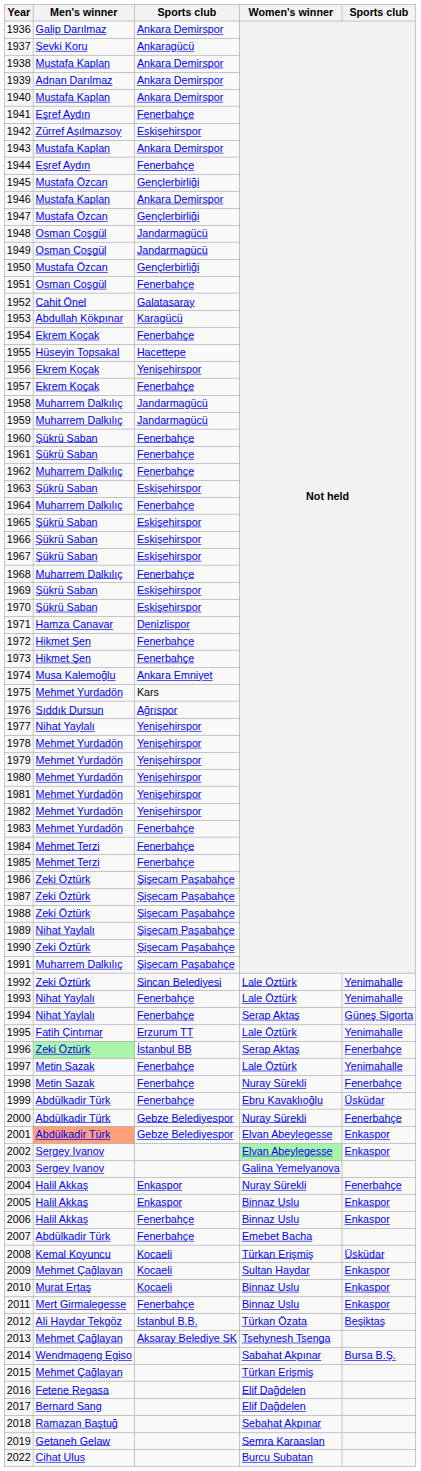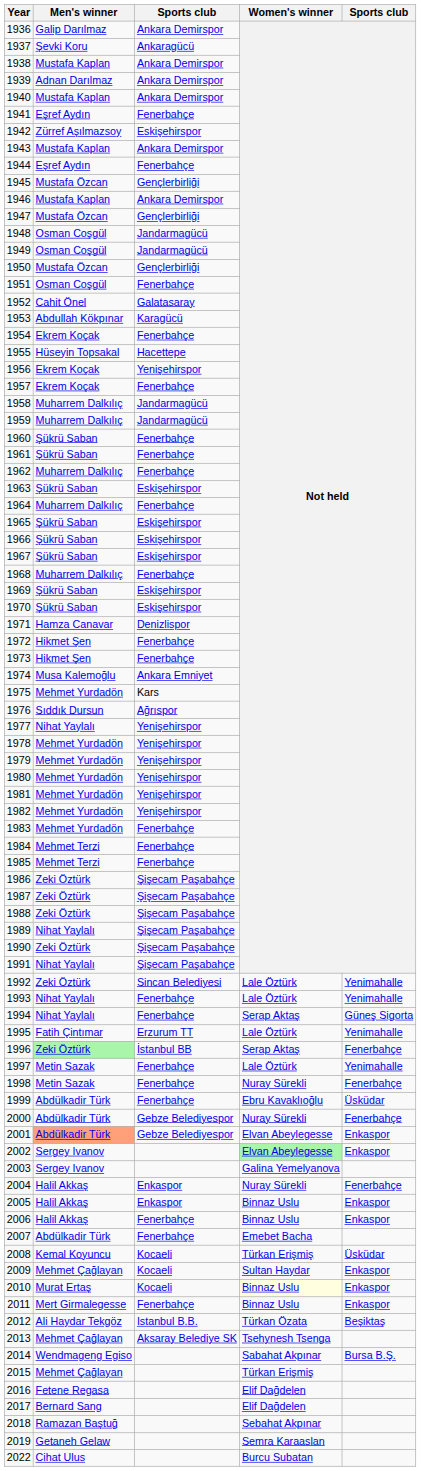 <table class="wikitable sortable" style="text-align:center">
 <tr>
 <th>Year</th>
 <th class=unsortable>Men's winner</th>
 <th>Sports club<br></th>
 <th class=unsortable>Women's winner</th>
 <th>Sports club<br></th>
 </tr>
 <tr>
 <td>1936</td>
 <td align=left><a href='#'>Galip Darılmaz</a></td>
 <td align=left><a href='#'>Ankara Demirspor</a></td>
 <th colspan=2 rowspan=56>Not held</th>
 </tr>
 <tr>
 <td>1937</td>
 <td align=left><a href='#'>Şevki Koru</a></td>
 <td align=left><a href='#'>Ankaragücü</a></td>
 </tr>
 <tr>
 <td>1938</td>
 <td align=left><a href='#'>Mustafa Kaplan</a></td>
 <td align=left><a href='#'>Ankara Demirspor</a></td>
 </tr>
 <tr>
 <td>1939</td>
 <td align=left><a href='#'>Adnan Darılmaz</a></td>
 <td align=left><a href='#'>Ankara Demirspor</a></td>
 </tr>
 <tr>
 <td>1940</td>
 <td align=left><a href='#'>Mustafa Kaplan</a></td>
 <td align=left><a href='#'>Ankara Demirspor</a></td>
 </tr>
 <tr>
 <td>1941</td>
 <td align=left><a href='#'>Eşref Aydın</a></td>
 <td align=left><a href='#'>Fenerbahçe</a></td>
 </tr>
 <tr>
 <td>1942</td>
 <td align=left><a href='#'>Zürref Aşılmazsoy</a></td>
 <td align=left><a href='#'>Eskişehirspor</a></td>
 </tr>
 <tr>
 <td>1943</td>
 <td align=left><a href='#'>Mustafa Kaplan</a></td>
 <td align=left><a href='#'>Ankara Demirspor</a></td>
 </tr>
 <tr>
 <td>1944</td>
 <td align=left><a href='#'>Eşref Aydın</a></td>
 <td align=left><a href='#'>Fenerbahçe</a></td>
 </tr>
 <tr>
 <td>1945</td>
 <td align=left><a href='#'>Mustafa Özcan</a></td>
 <td align=left><a href='#'>Gençlerbirliği</a></td>
 </tr>
 <tr>
 <td>1946</td>
 <td align=left><a href='#'>Mustafa Kaplan</a></td>
 <td align=left><a href='#'>Ankara Demirspor</a></td>
 </tr>
 <tr>
 <td>1947</td>
 <td align=left><a href='#'>Mustafa Özcan</a></td>
 <td align=left><a href='#'>Gençlerbirliği</a></td>
 </tr>
 <tr>
 <td>1948</td>
 <td align=left><a href='#'>Osman Coşgül</a></td>
 <td align=left><a href='#'>Jandarmagücü</a></td>
 </tr>
 <tr>
 <td>1949</td>
 <td align=left><a href='#'>Osman Coşgül</a></td>
 <td align=left><a href='#'>Jandarmagücü</a></td>
 </tr>
 <tr>
 <td>1950</td>
 <td align=left><a href='#'>Mustafa Özcan</a></td>
 <td align=left><a href='#'>Gençlerbirliği</a></td>
 </tr>
 <tr>
 <td>1951</td>
 <td align=left><a href='#'>Osman Coşgül</a></td>
 <td align=left><a href='#'>Fenerbahçe</a></td>
 </tr>
 <tr>
 <td>1952</td>
 <td align=left><a href='#'>Cahit Önel</a></td>
 <td align=left><a href='#'>Galatasaray</a></td>
 </tr>
 <tr>
 <td>1953</td>
 <td align=left><a href='#'>Abdullah Kökpınar</a></td>
 <td align=left><a href='#'>Karagücü</a></td>
 </tr>
 <tr>
 <td>1954</td>
 <td align=left><a href='#'>Ekrem Koçak</a></td>
 <td align=left><a href='#'>Fenerbahçe</a></td>
 </tr>
 <tr>
 <td>1955</td>
 <td align=left><a href='#'>Hüseyin Topsakal</a></td>
 <td align=left><a href='#'>Hacettepe</a></td>
 </tr>
 <tr>
 <td>1956</td>
 <td align=left><a href='#'>Ekrem Koçak</a></td>
 <td align=left><a href='#'>Yenişehirspor</a></td>
 </tr>
 <tr>
 <td>1957</td>
 <td align=left><a href='#'>Ekrem Koçak</a></td>
 <td align=left><a href='#'>Fenerbahçe</a></td>
 </tr>
 <tr>
 <td>1958</td>
 <td align=left><a href='#'>Muharrem Dalkılıç</a></td>
 <td align=left><a href='#'>Jandarmagücü</a></td>
 </tr>
 <tr>
 <td>1959</td>
 <td align=left><a href='#'>Muharrem Dalkılıç</a></td>
 <td align=left><a href='#'>Jandarmagücü</a></td>
 </tr>
 <tr>
 <td>1960</td>
 <td align=left><a href='#'>Şükrü Saban</a></td>
 <td align=left><a href='#'>Fenerbahçe</a></td>
 </tr>
 <tr>
 <td>1961</td>
 <td align=left><a href='#'>Şükrü Saban</a></td>
 <td align=left><a href='#'>Fenerbahçe</a></td>
 </tr>
 <tr>
 <td>1962</td>
 <td align=left><a href='#'>Muharrem Dalkılıç</a></td>
 <td align=left><a href='#'>Fenerbahçe</a></td>
 </tr>
 <tr>
 <td>1963</td>
 <td align=left><a href='#'>Şükrü Saban</a></td>
 <td align=left><a href='#'>Eskişehirspor</a></td>
 </tr>
 <tr>
 <td>1964</td>
 <td align=left><a href='#'>Muharrem Dalkılıç</a></td>
 <td align=left><a href='#'>Fenerbahçe</a></td>
 </tr>
 <tr>
 <td>1965</td>
 <td align=left><a href='#'>Şükrü Saban</a></td>
 <td align=left><a href='#'>Eskişehirspor</a></td>
 </tr>
 <tr>
 <td>1966</td>
 <td align=left><a href='#'>Şükrü Saban</a></td>
 <td align=left><a href='#'>Eskişehirspor</a></td>
 </tr>
 <tr>
 <td>1967</td>
 <td align=left><a href='#'>Şükrü Saban</a></td>
 <td align=left><a href='#'>Eskişehirspor</a></td>
 </tr>
 <tr>
 <td>1968</td>
 <td align=left><a href='#'>Muharrem Dalkılıç</a></td>
 <td align=left><a href='#'>Fenerbahçe</a></td>
 </tr>
 <tr>
 <td>1969</td>
 <td align=left><a href='#'>Şükrü Saban</a></td>
 <td align=left><a href='#'>Eskişehirspor</a></td>
 </tr>
 <tr>
 <td>1970</td>
 <td align=left><a href='#'>Şükrü Saban</a></td>
 <td align=left><a href='#'>Eskişehirspor</a></td>
 </tr>
 <tr>
 <td>1971</td>
 <td align=left><a href='#'>Hamza Canavar</a></td>
 <td align=left><a href='#'>Denizlispor</a></td>
 </tr>
 <tr>
 <td>1972</td>
 <td align=left><a href='#'>Hikmet Şen</a></td>
 <td align=left><a href='#'>Fenerbahçe</a></td>
 </tr>
 <tr>
 <td>1973</td>
 <td align=left><a href='#'>Hikmet Şen</a></td>
 <td align=left><a href='#'>Fenerbahçe</a></td>
 </tr>
 <tr>
 <td>1974</td>
 <td align=left><a href='#'>Musa Kalemoğlu</a></td>
 <td align=left><a href='#'>Ankara Emniyet</a></td>
 </tr>
 <tr>
 <td>1975</td>
 <td align=left><a href='#'>Mehmet Yurdadön</a></td>
 <td align=left>Kars</td>
 </tr>
 <tr>
 <td>1976</td>
 <td align=left><a href='#'>Sıddık Dursun</a></td>
 <td align=left><a href='#'>Ağrıspor</a></td>
 </tr>
 <tr>
 <td>1977</td>
 <td align=left><a href='#'>Nihat Yaylalı</a></td>
 <td align=left><a href='#'>Yenişehirspor</a></td>
 </tr>
 <tr>
 <td>1978</td>
 <td align=left><a href='#'>Mehmet Yurdadön</a></td>
 <td align=left><a href='#'>Yenişehirspor</a></td>
 </tr>
 <tr>
 <td>1979</td>
 <td align=left><a href='#'>Mehmet Yurdadön</a></td>
 <td align=left><a href='#'>Yenişehirspor</a></td>
 </tr>
 <tr>
 <td>1980</td>
 <td align=left><a href='#'>Mehmet Yurdadön</a></td>
 <td align=left><a href='#'>Yenişehirspor</a></td>
 </tr>
 <tr>
 <td>1981</td>
 <td align=left><a href='#'>Mehmet Yurdadön</a></td>
 <td align=left><a href='#'>Yenişehirspor</a></td>
 </tr>
 <tr>
 <td>1982</td>
 <td align=left><a href='#'>Mehmet Yurdadön</a></td>
 <td align=left><a href='#'>Yenişehirspor</a></td>
 </tr>
 <tr>
 <td>1983</td>
 <td align=left><a href='#'>Mehmet Yurdadön</a></td>
 <td align=left><a href='#'>Fenerbahçe</a></td>
 </tr>
 <tr>
 <td>1984</td>
 <td align=left><a href='#'>Mehmet Terzi</a></td>
 <td align=left><a href='#'>Fenerbahçe</a></td>
 </tr>
 <tr>
 <td>1985</td>
 <td align=left><a href='#'>Mehmet Terzi</a></td>
 <td align=left><a href='#'>Fenerbahçe</a></td>
 </tr>
 <tr>
 <td>1986</td>
 <td align=left><a href='#'>Zeki Öztürk</a></td>
 <td align=left><a href='#'>Şişecam Paşabahçe</a></td>
 </tr>
 <tr>
 <td>1987</td>
 <td align=left><a href='#'>Zeki Öztürk</a></td>
 <td align=left><a href='#'>Şişecam Paşabahçe</a></td>
 </tr>
 <tr>
 <td>1988</td>
 <td align=left><a href='#'>Zeki Öztürk</a></td>
 <td align=left><a href='#'>Şişecam Paşabahçe</a></td>
 </tr>
 <tr>
 <td>1989</td>
 <td align=left><a href='#'>Nihat Yaylalı</a></td>
 <td align=left><a href='#'>Şişecam Paşabahçe</a></td>
 </tr>
 <tr>
 <td>1990</td>
 <td align=left><a href='#'>Zeki Öztürk</a></td>
 <td align=left><a href='#'>Şişecam Paşabahçe</a></td>
 </tr>
 <tr>
 <td>1991</td>
-<td align=left><a href='#'>Muharrem Dalkılıç</a></td>
+<td align=left><a href='#'>Nihat Yaylalı</a></td>
 <td align=left><a href='#'>Şişecam Paşabahçe</a></td>
 </tr>
 <tr>
 <td>1992</td>
 <td align=left><a href='#'>Zeki Öztürk</a></td>
 <td align=left><a href='#'>Sincan Belediyesi</a></td>
 <td align=left><a href='#'>Lale Öztürk</a></td>
 <td align=left><a href='#'>Yenimahalle</a></td>
 </tr>
 <tr>
 <td>1993</td>
 <td align=left><a href='#'>Nihat Yaylalı</a></td>
 <td align=left><a href='#'>Fenerbahçe</a></td>
 <td align=left><a href='#'>Lale Öztürk</a></td>
 <td align=left><a href='#'>Yenimahalle</a></td>
 </tr>
 <tr>
 <td>1994</td>
 <td align=left><a href='#'>Nihat Yaylalı</a></td>
 <td align=left><a href='#'>Fenerbahçe</a></td>
 <td align=left><a href='#'>Serap Aktaş</a></td>
 <td align=left><a href='#'>Güneş Sigorta</a></td>
 </tr>
 <tr>
 <td>1995</td>
 <td align=left><a href='#'>Fatih Çintımar</a></td>
 <td align=left><a href='#'>Erzurum TT</a></td>
 <td align=left><a href='#'>Lale Öztürk</a></td>
 <td align=left><a href='#'>Yenimahalle</a></td>
 </tr>
 <tr>
 <td>1996</td>
 <td align=left bgcolor=#A9F5A9><a href='#'>Zeki Öztürk</a></td>
 <td align=left><a href='#'>İstanbul BB</a></td>
 <td align=left><a href='#'>Serap Aktaş</a></td>
 <td align=left><a href='#'>Fenerbahçe</a></td>
 </tr>
 <tr>
 <td>1997</td>
 <td align=left><a href='#'>Metin Sazak</a></td>
 <td align=left><a href='#'>Fenerbahçe</a></td>
 <td align=left><a href='#'>Lale Öztürk</a></td>
 <td align=left><a href='#'>Yenimahalle</a></td>
 </tr>
 <tr>
 <td>1998</td>
 <td align=left><a href='#'>Metin Sazak</a></td>
 <td align=left><a href='#'>Fenerbahçe</a></td>
 <td align=left><a href='#'>Nuray Sürekli</a></td>
 <td align=left><a href='#'>Fenerbahçe</a></td>
 </tr>
 <tr>
 <td>1999</td>
 <td align=left><a href='#'>Abdülkadir Türk</a></td>
 <td align=left><a href='#'>Fenerbahçe</a></td>
 <td align=left><a href='#'>Ebru Kavaklıoğlu</a></td>
 <td align=left><a href='#'>Üsküdar</a></td>
 </tr>
 <tr>
 <td>2000</td>
 <td align=left><a href='#'>Abdülkadir Türk</a></td>
 <td align=left><a href='#'>Gebze Belediyespor</a></td>
 <td align=left><a href='#'>Nuray Sürekli</a></td>
 <td align=left><a href='#'>Fenerbahçe</a></td>
 </tr>
 <tr>
 <td>2001</td>
 <td align=left style="background: lightsalmon;"><a href='#'>Abdülkadir Türk</a></td>
 <td align=left><a href='#'>Gebze Belediyespor</a></td>
 <td align=left><a href='#'>Elvan Abeylegesse</a></td>
 <td align=left><a href='#'>Enkaspor</a></td>
 </tr>
 <tr>
 <td>2002</td>
 <td align=left><a href='#'>Sergey Ivanov</a></td>
 <td align=left></td>
 <td align=left bgcolor=#A9F5A9><a href='#'>Elvan Abeylegesse</a></td>
 <td align=left><a href='#'>Enkaspor</a></td>
 </tr>
 <tr>
 <td>2003</td>
 <td align=left><a href='#'>Sergey Ivanov</a></td>
 <td align=left></td>
 <td align=left><a href='#'>Galina Yemelyanova</a></td>
 <td align=left></td>
 </tr>
 <tr>
 <td>2004</td>
 <td align=left><a href='#'>Halil Akkaş</a></td>
 <td align=left><a href='#'>Enkaspor</a></td>
 <td align=left><a href='#'>Nuray Sürekli</a></td>
 <td align=left><a href='#'>Fenerbahçe</a></td>
 </tr>
 <tr>
 <td>2005</td>
 <td align=left><a href='#'>Halil Akkaş</a></td>
 <td align=left><a href='#'>Enkaspor</a></td>
 <td align=left><a href='#'>Binnaz Uslu</a></td>
 <td align=left><a href='#'>Enkaspor</a></td>
 </tr>
 <tr>
 <td>2006</td>
 <td align=left><a href='#'>Halil Akkaş</a></td>
 <td align=left><a href='#'>Fenerbahçe</a></td>
 <td align=left><a href='#'>Binnaz Uslu</a></td>
 <td align=left><a href='#'>Enkaspor</a></td>
 </tr>
 <tr>
 <td>2007</td>
 <td align=left><a href='#'>Abdülkadir Türk</a></td>
 <td align=left><a href='#'>Fenerbahçe</a></td>
 <td align=left><a href='#'>Emebet Bacha</a></td>
 <td align=left></td>
 </tr>
 <tr>
 <td>2008</td>
 <td align=left><a href='#'>Kemal Koyuncu</a></td>
 <td align=left><a href='#'>Kocaeli</a></td>
 <td align=left><a href='#'>Türkan Erişmiş</a></td>
 <td align=left><a href='#'>Üsküdar</a></td>
 </tr>
 <tr>
 <td>2009</td>
 <td align=left><a href='#'>Mehmet Çağlayan</a></td>
 <td align=left><a href='#'>Kocaeli</a></td>
 <td align=left><a href='#'>Sultan Haydar</a></td>
 <td align=left><a href='#'>Enkaspor</a></td>
 </tr>
 <tr>
 <td>2010</td>
 <td align=left><a href='#'>Murat Ertaş</a></td>
 <td align=left><a href='#'>Kocaeli</a></td>
-<td align=left><a href='#'>Binnaz Uslu</a></td>
+<td align=left style="background: lightyellow;"><a href='#'>Binnaz Uslu</a></td>
 <td align=left><a href='#'>Enkaspor</a></td>
 </tr>
 <tr>
 <td>2011</td>
 <td align=left><a href='#'>Mert Girmalegesse</a></td>
 <td align=left><a href='#'>Fenerbahçe</a></td>
 <td align=left><a href='#'>Binnaz Uslu</a></td>
 <td align=left><a href='#'>Enkaspor</a></td>
 </tr>
 <tr>
 <td>2012</td>
 <td align=left><a href='#'>Ali Haydar Tekgöz</a></td>
 <td align=left><a href='#'>Istanbul B.B.</a></td>
 <td align=left><a href='#'>Türkan Özata</a></td>
 <td align=left><a href='#'>Beşiktaş</a></td>
 </tr>
 <tr>
 <td>2013</td>
 <td align=left><a href='#'>Mehmet Çağlayan</a></td>
 <td align=left><a href='#'>Aksaray Belediye SK</a></td>
 <td align=left><a href='#'>Tsehynesh Tsenga</a></td>
 <td align=left></td>
 </tr>
 <tr>
 <td>2014</td>
 <td align=left><a href='#'>Wendmageng Egiso</a></td>
 <td align=left></td>
 <td align=left><a href='#'>Sabahat Akpınar</a></td>
 <td align=left><a href='#'>Bursa B.Ş.</a></td>
 </tr>
 <tr>
 <td>2015</td>
 <td align=left><a href='#'>Mehmet Çağlayan</a></td>
 <td align=left></td>
 <td align=left><a href='#'>Türkan Erişmiş</a></td>
 <td align=left></td>
 </tr>
 <tr>
 <td>2016</td>
 <td align=left><a href='#'>Fetene Regasa</a></td>
 <td align=left></td>
 <td align=left><a href='#'>Elif Dağdelen</a></td>
 <td align=left></td>
 </tr>
 <tr>
 <td>2017</td>
 <td align=left><a href='#'>Bernard Sang</a></td>
 <td align=left></td>
 <td align=left><a href='#'>Elif Dağdelen</a></td>
 <td align=left></td>
 </tr>
 <tr>
 <td>2018</td>
 <td align=left><a href='#'>Ramazan Baştuğ</a></td>
 <td align=left></td>
 <td align=left><a href='#'>Sebahat Akpınar</a></td>
 <td align=left></td>
 </tr>
 <tr>
 <td>2019</td>
 <td align=left><a href='#'>Getaneh Gelaw</a></td>
 <td align=left></td>
 <td align=left><a href='#'>Semra Karaaslan</a></td>
 <td align=left></td>
 </tr>
 <tr>
 <td>2022</td>
 <td align=left><a href='#'>Cihat Ulus</a></td>
 <td align=left></td>
 <td align=left><a href='#'>Burcu Subatan</a></td>
 <td align=left></td>
 </tr>
 </table>
